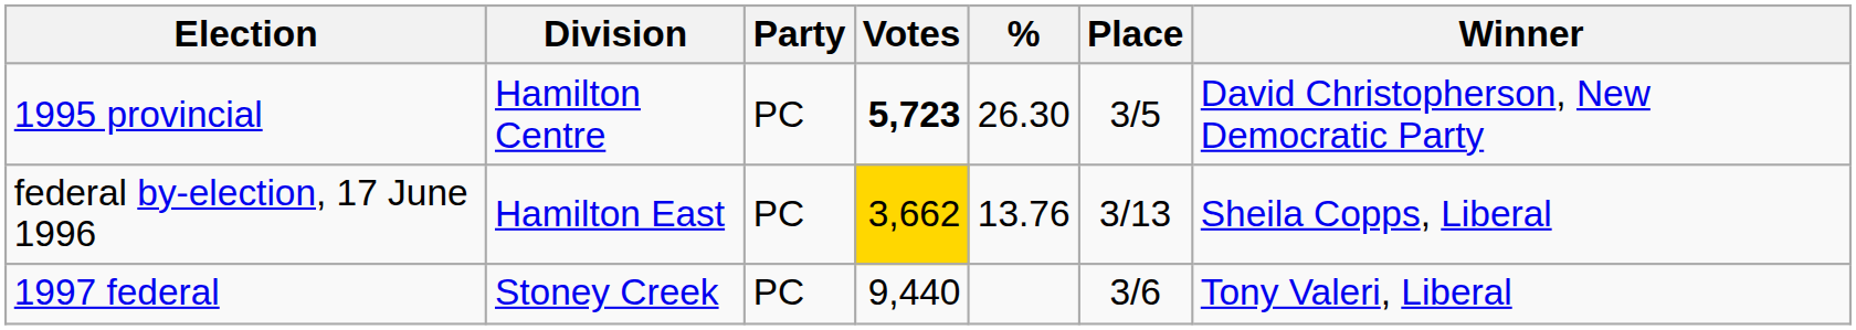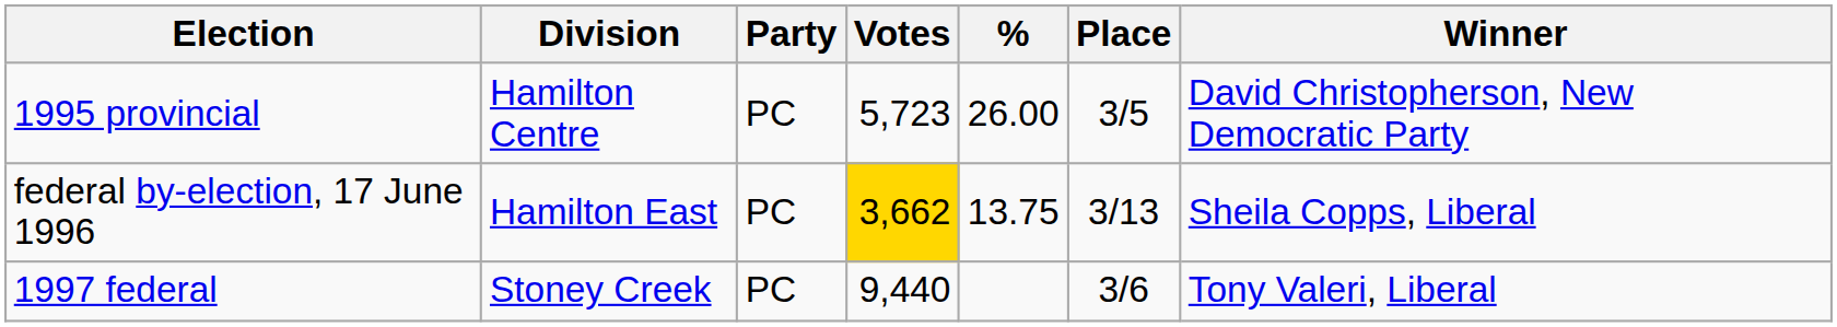 <table class="wikitable" width="800">
 <tr>
 <th align="left">Election</th>
 <th align="left">Division</th>
 <th align="left">Party</th>
 <th align="right">Votes</th>
 <th align="right">%</th>
 <th align="center">Place</th>
 <th align="center">Winner</th>
 </tr>
 <tr>
 <td align="left"><a href='#'>1995 provincial</a></td>
 <td align="left"><a href='#'>Hamilton Centre</a></td>
 <td align="left">PC</td>
-<td align="right"><strong>5,723</strong></td>
-<td align="right">26.30</td>
+<td align="right">5,723</td>
+<td align="right">26.00</td>
 <td align="center">3/5</td>
 <td align="left"><a href='#'>David Christopherson</a>, <a href='#'>New Democratic Party</a></td>
 </tr>
 <tr>
 <td align="left">federal <a href='#'>by-election</a>, 17 June 1996</td>
 <td align="left"><a href='#'>Hamilton East</a></td>
 <td align="left">PC</td>
 <td align="right" style="background: gold;">3,662</td>
-<td align="right">13.76</td>
+<td align="right">13.75</td>
 <td align="center">3/13</td>
 <td align="left"><a href='#'>Sheila Copps</a>, <a href='#'>Liberal</a></td>
 </tr>
 <tr>
 <td align="left"><a href='#'>1997 federal</a></td>
 <td align="left"><a href='#'>Stoney Creek</a></td>
 <td align="left">PC</td>
 <td align="right">9,440</td>
 <td align="right"></td>
 <td align="center">3/6</td>
 <td align="left"><a href='#'>Tony Valeri</a>, <a href='#'>Liberal</a></td>
 </tr>
 </table>
